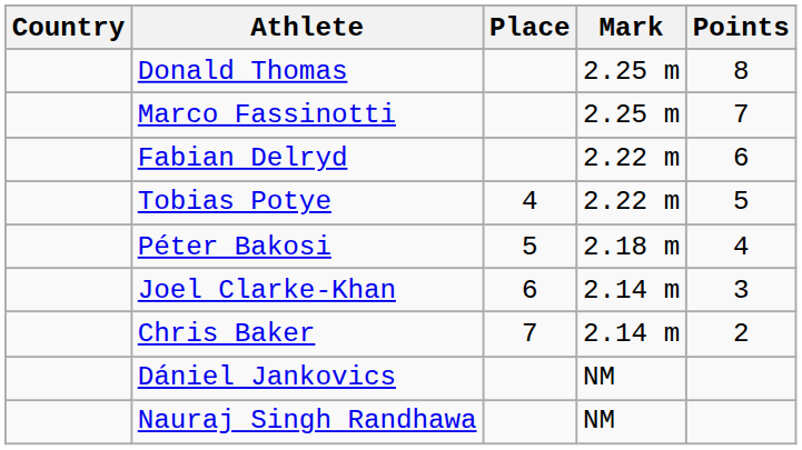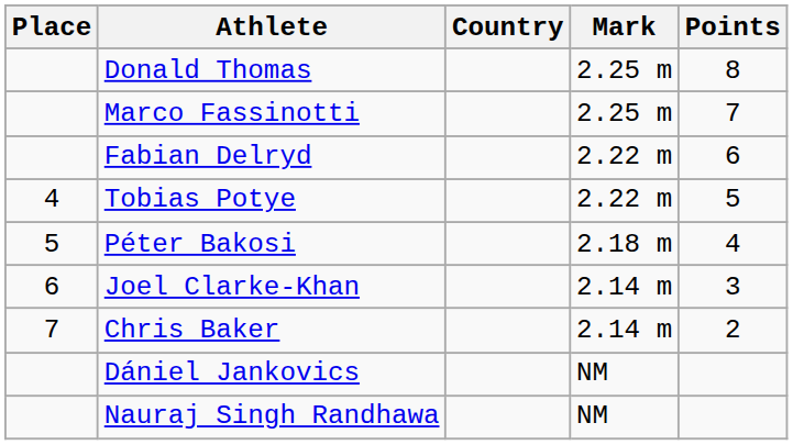 <table class="wikitable">
 <tr>
+<th>Place</th>
+<th>Athlete</th>
 <th>Country</th>
-<th>Athlete</th>
-<th>Place</th>
 <th>Mark</th>
 <th>Points</th>
 </tr>
 <tr>
+<td align=center></td>
+<td><a href='#'>Donald Thomas</a></td>
 <td></td>
-<td><a href='#'>Donald Thomas</a></td>
-<td align=center></td>
 <td>2.25 m</td>
 <td align=center>8</td>
 </tr>
 <tr>
+<td align=center></td>
+<td><a href='#'>Marco Fassinotti</a></td>
 <td></td>
-<td><a href='#'>Marco Fassinotti</a></td>
-<td align=center></td>
 <td>2.25 m</td>
 <td align=center>7</td>
 </tr>
 <tr>
+<td align=center></td>
+<td><a href='#'>Fabian Delryd</a></td>
 <td></td>
-<td><a href='#'>Fabian Delryd</a></td>
-<td align=center></td>
 <td>2.22 m</td>
 <td align=center>6</td>
 </tr>
 <tr>
+<td align=center>4</td>
+<td><a href='#'>Tobias Potye</a></td>
 <td></td>
-<td><a href='#'>Tobias Potye</a></td>
-<td align=center>4</td>
 <td>2.22 m</td>
 <td align=center>5</td>
 </tr>
 <tr>
+<td align=center>5</td>
+<td><a href='#'>Péter Bakosi</a></td>
 <td></td>
-<td><a href='#'>Péter Bakosi</a></td>
-<td align=center>5</td>
 <td>2.18 m</td>
 <td align=center>4</td>
 </tr>
 <tr>
+<td align=center>6</td>
+<td><a href='#'>Joel Clarke-Khan</a></td>
 <td></td>
-<td><a href='#'>Joel Clarke-Khan</a></td>
-<td align=center>6</td>
 <td>2.14 m</td>
 <td align=center>3</td>
 </tr>
 <tr>
+<td align=center>7</td>
+<td><a href='#'>Chris Baker</a></td>
 <td></td>
-<td><a href='#'>Chris Baker</a></td>
-<td align=center>7</td>
 <td>2.14 m</td>
 <td align=center>2</td>
 </tr>
 <tr>
+<td align=center></td>
+<td><a href='#'>Dániel Jankovics</a></td>
 <td></td>
-<td><a href='#'>Dániel Jankovics</a></td>
-<td align=center></td>
 <td>NM</td>
 <td align=center></td>
 </tr>
 <tr>
+<td align=center></td>
+<td><a href='#'>Nauraj Singh Randhawa</a></td>
 <td></td>
-<td><a href='#'>Nauraj Singh Randhawa</a></td>
-<td align=center></td>
 <td>NM</td>
 <td align=center></td>
 </tr>
 </table>
